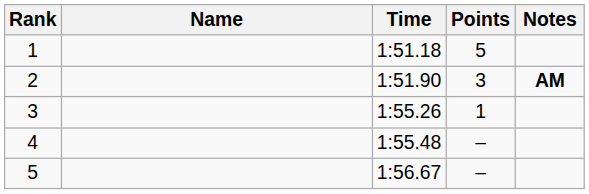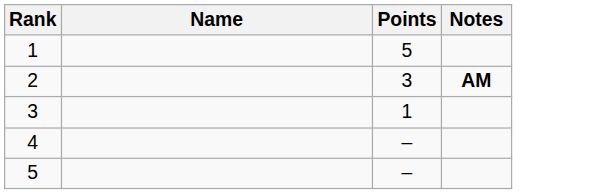 <table class="wikitable" style="text-align:center">
 <tr>
 <th>Rank</th>
 <th style="width:250px;">Name</th>
-<th style="width:50px;">Time</th>
 <th style="width:50px;">Points</th>
 <th style="width:50px;">Notes</th>
 </tr>
 <tr>
 <td>1</td>
 <td style="text-align:left;"> </td>
-<td>1:51.18</td>
 <td>5</td>
 <td></td>
 </tr>
 <tr>
 <td>2</td>
 <td style="text-align:left;"></td>
-<td>1:51.90</td>
 <td>3</td>
 <td><strong>AM</strong></td>
 </tr>
 <tr>
 <td>3</td>
 <td style="text-align:left;"> </td>
-<td>1:55.26</td>
 <td>1</td>
 <td></td>
 </tr>
 <tr>
 <td>4</td>
 <td style="text-align:left;"> </td>
-<td>1:55.48</td>
 <td>–</td>
 <td></td>
 </tr>
 <tr>
 <td>5</td>
 <td style="text-align:left;"></td>
-<td>1:56.67</td>
 <td>–</td>
 <td></td>
 </tr>
 </table>
